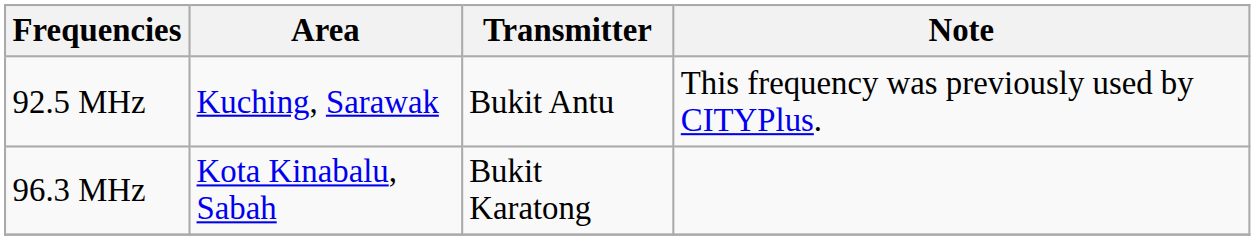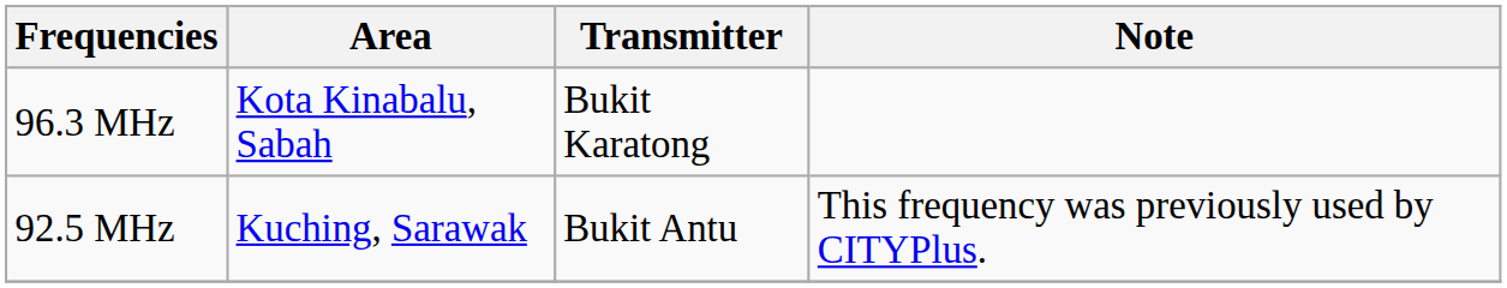 <table class="wikitable">
 <tr>
 <th>Frequencies</th>
 <th>Area</th>
 <th>Transmitter</th>
 <th>Note</th>
 </tr>
 <tr>
+<td>96.3 MHz</td>
+<td><a href='#'>Kota Kinabalu</a>, <a href='#'>Sabah</a></td>
+<td>Bukit Karatong</td>
+<td></td>
+</tr>
+<tr>
 <td>92.5 MHz</td>
 <td><a href='#'>Kuching</a>, <a href='#'>Sarawak</a></td>
 <td>Bukit Antu</td>
 <td>This frequency was previously used by <a href='#'>CITYPlus</a>.</td>
 </tr>
 <tr>
-<td>96.3 MHz</td>
-<td><a href='#'>Kota Kinabalu</a>, <a href='#'>Sabah</a></td>
-<td>Bukit Karatong</td>
-<td></td>
-</tr>
-<tr>
 </tr>
 </table>
